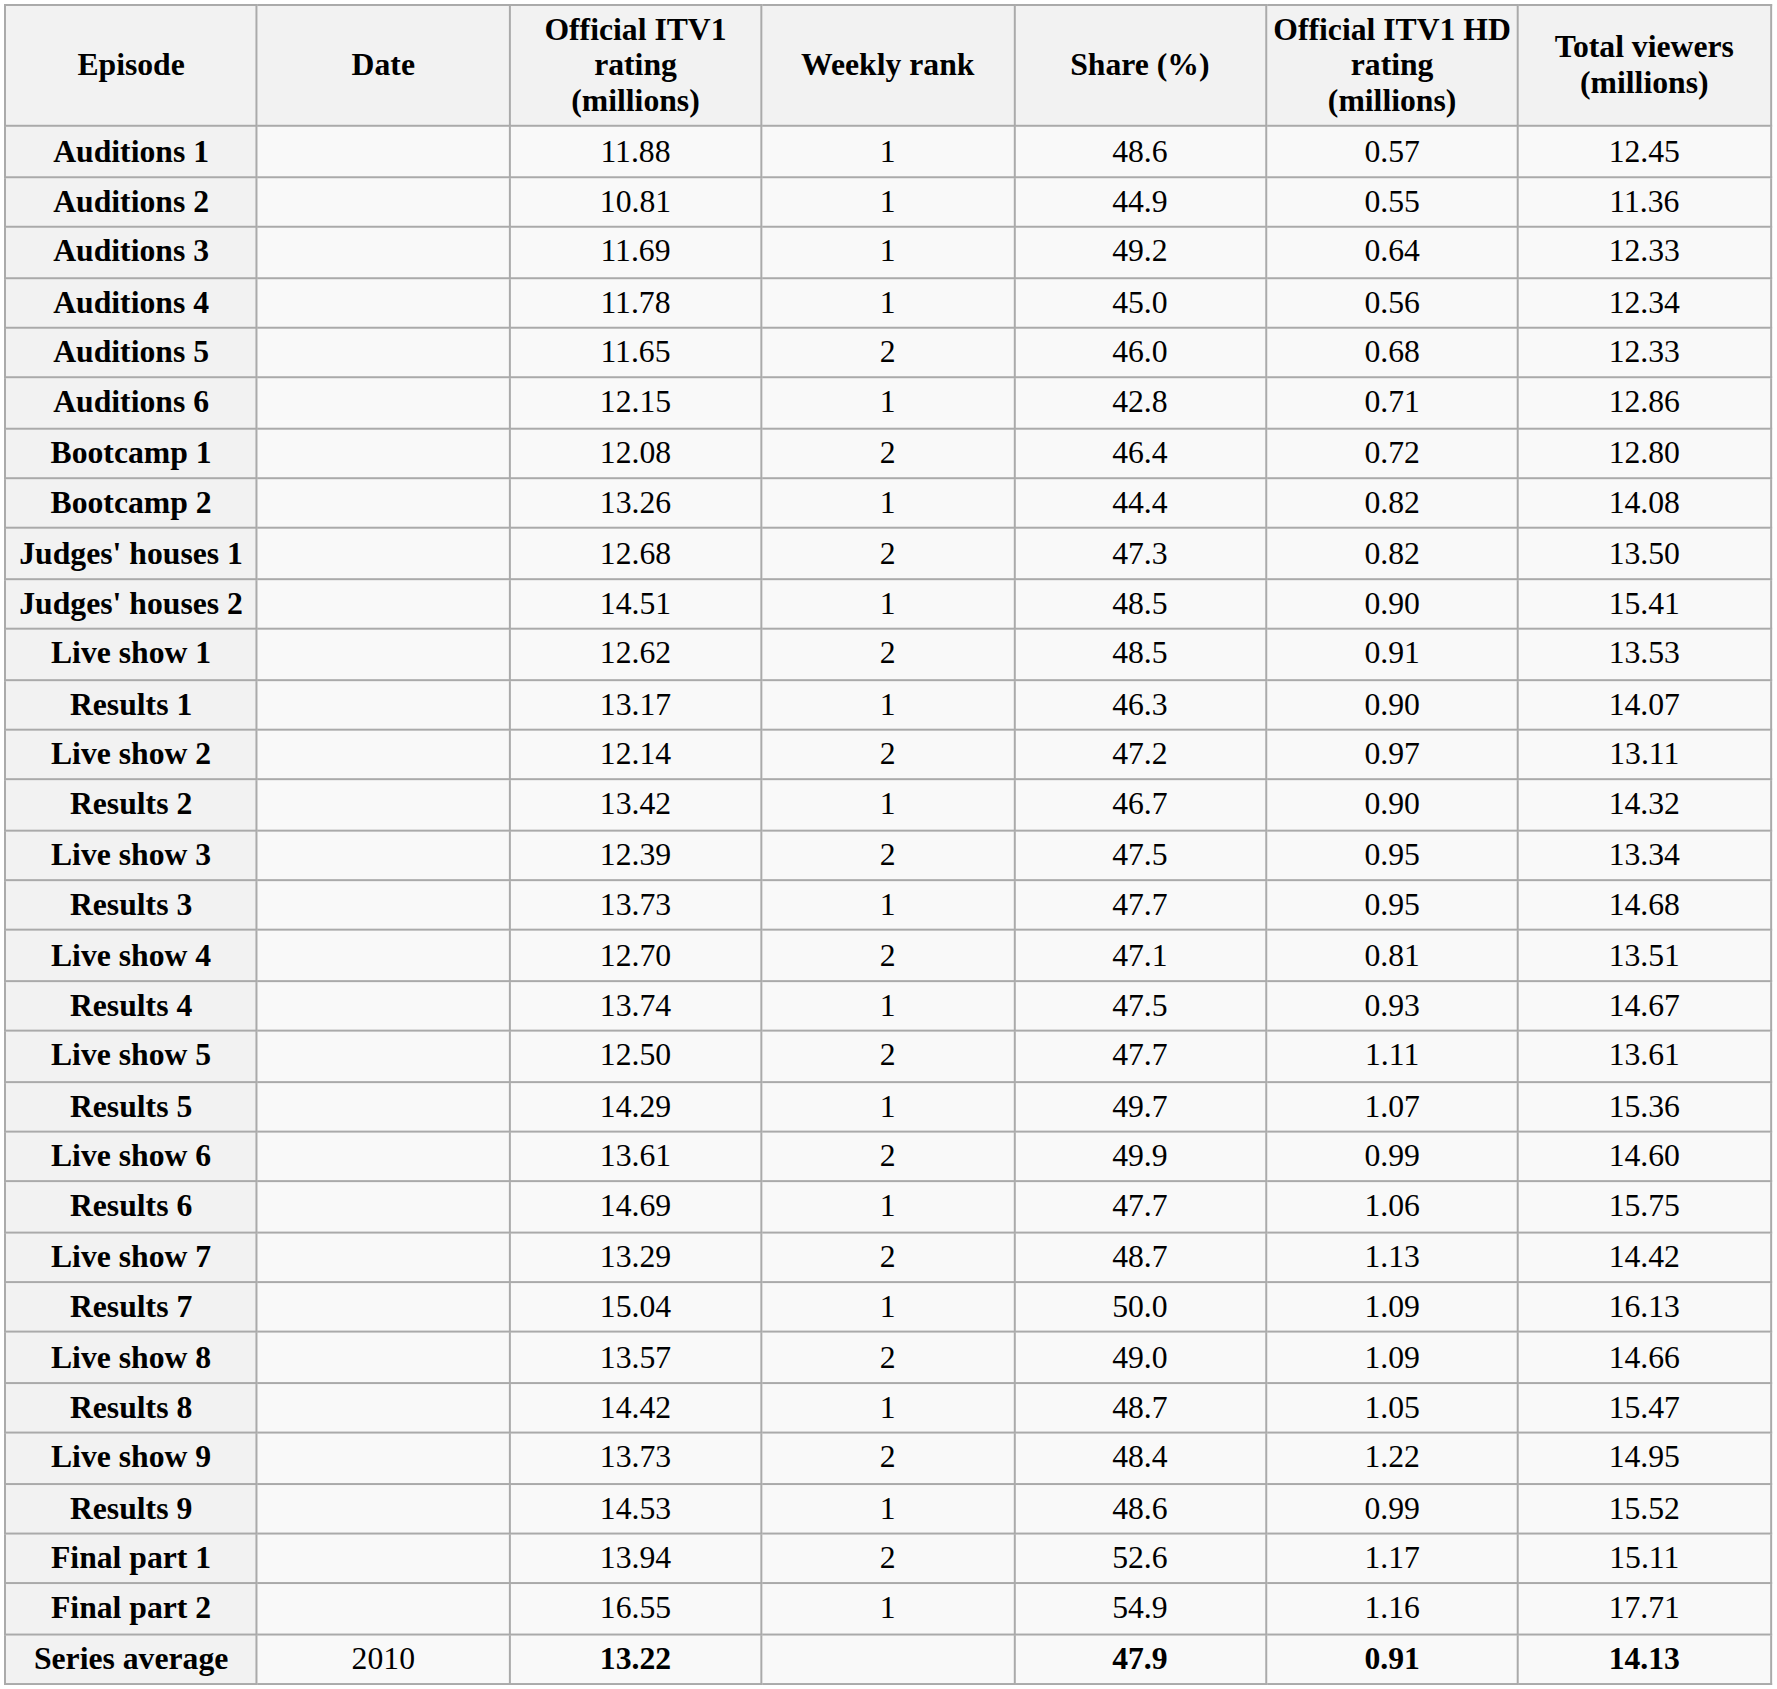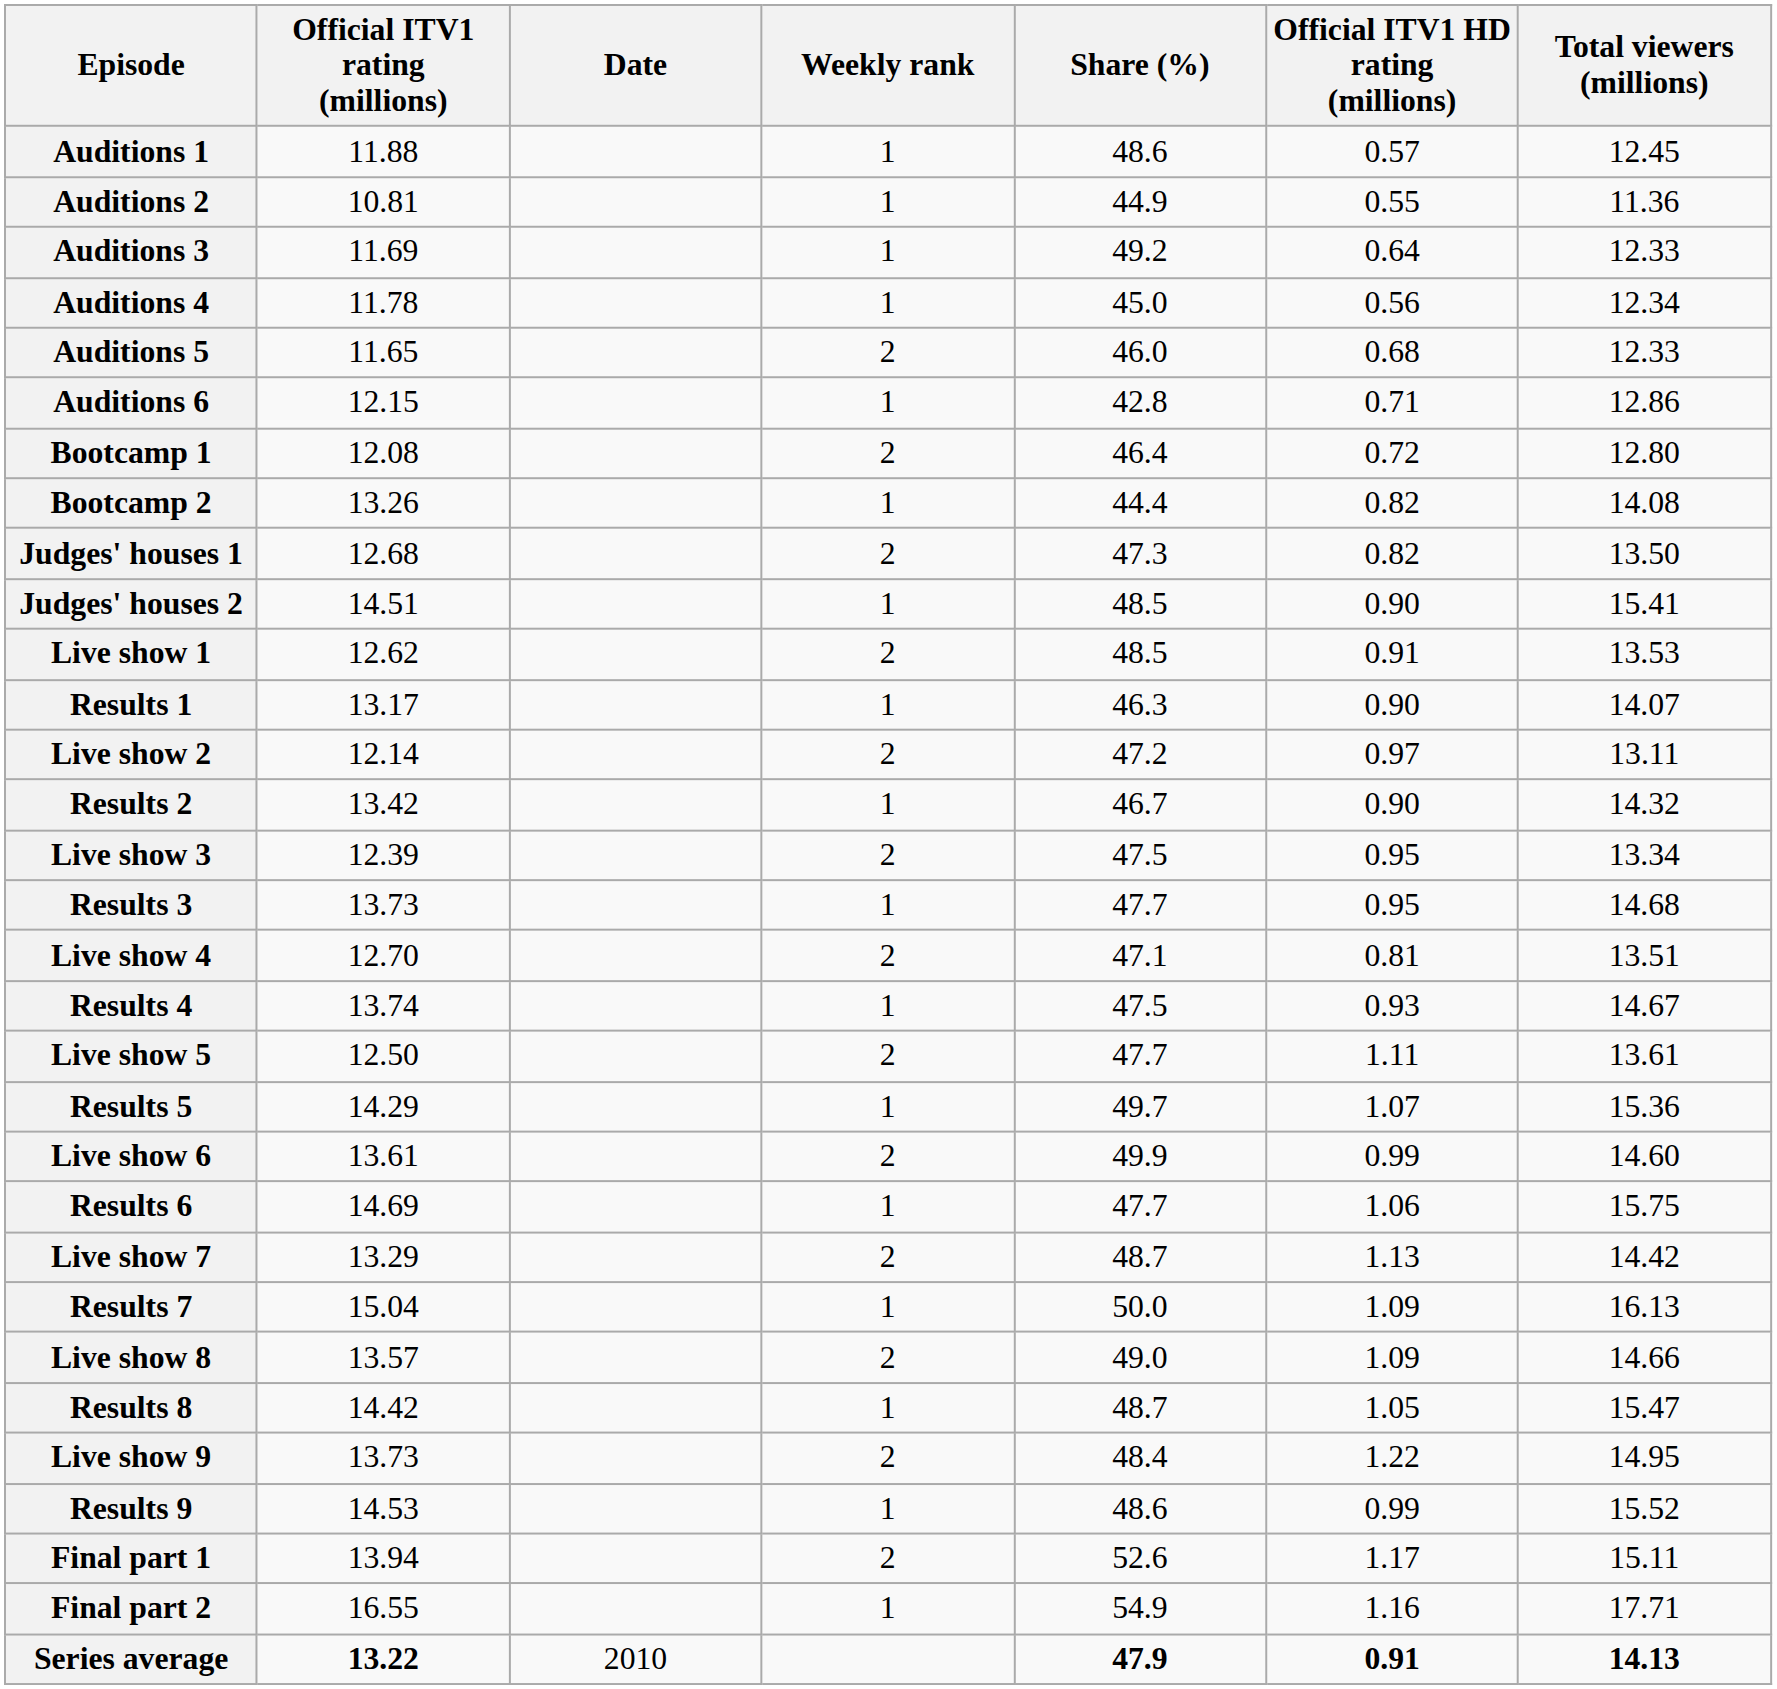 <table class="wikitable sortable" style="text-align:center">
 <tr>
 <th scope="col" style="width:120px;">Episode</th>
+<th scope="col" style="width:120px;">Official ITV1 rating <br>(millions)</th>
 <th scope="col" style="width:120px;">Date</th>
-<th scope="col" style="width:120px;">Official ITV1 rating <br>(millions)</th>
 <th scope="col" style="width:120px;">Weekly rank</th>
 <th scope="col" style="width:120px;">Share (%)</th>
 <th scope="col" style="width:120px;">Official ITV1 HD rating <br>(millions)</th>
 <th scope="col" style="width:120px;">Total viewers <br>(millions)</th>
 </tr>
 <tr>
 <th scope="row">Auditions 1</th>
+<td>11.88</td>
 <td></td>
-<td>11.88</td>
 <td>1</td>
 <td>48.6</td>
 <td>0.57</td>
 <td>12.45</td>
 </tr>
 <tr>
 <th scope="row">Auditions 2</th>
+<td>10.81</td>
 <td></td>
-<td>10.81</td>
 <td>1</td>
 <td>44.9</td>
 <td>0.55</td>
 <td>11.36</td>
 </tr>
 <tr>
 <th scope="row">Auditions 3</th>
+<td>11.69</td>
 <td></td>
-<td>11.69</td>
 <td>1</td>
 <td>49.2</td>
 <td>0.64</td>
 <td>12.33</td>
 </tr>
 <tr>
 <th scope="row">Auditions 4</th>
+<td>11.78</td>
 <td></td>
-<td>11.78</td>
 <td>1</td>
 <td>45.0</td>
 <td>0.56</td>
 <td>12.34</td>
 </tr>
 <tr>
 <th scope="row">Auditions 5</th>
+<td>11.65</td>
 <td></td>
-<td>11.65</td>
 <td>2</td>
 <td>46.0</td>
 <td>0.68</td>
 <td>12.33</td>
 </tr>
 <tr>
 <th scope="row">Auditions 6</th>
+<td>12.15</td>
 <td></td>
-<td>12.15</td>
 <td>1</td>
 <td>42.8</td>
 <td>0.71</td>
 <td>12.86</td>
 </tr>
 <tr>
 <th scope="row">Bootcamp 1</th>
+<td>12.08</td>
 <td></td>
-<td>12.08</td>
 <td>2</td>
 <td>46.4</td>
 <td>0.72</td>
 <td>12.80</td>
 </tr>
 <tr>
 <th scope="row">Bootcamp 2</th>
+<td>13.26</td>
 <td></td>
-<td>13.26</td>
 <td>1</td>
 <td>44.4</td>
 <td>0.82</td>
 <td>14.08</td>
 </tr>
 <tr>
 <th scope="row">Judges' houses 1</th>
+<td>12.68</td>
 <td></td>
-<td>12.68</td>
 <td>2</td>
 <td>47.3</td>
 <td>0.82</td>
 <td>13.50</td>
 </tr>
 <tr>
 <th scope="row">Judges' houses 2</th>
+<td>14.51</td>
 <td></td>
-<td>14.51</td>
 <td>1</td>
 <td>48.5</td>
 <td>0.90</td>
 <td>15.41</td>
 </tr>
 <tr>
 <th scope="row">Live show 1</th>
+<td>12.62</td>
 <td></td>
-<td>12.62</td>
 <td>2</td>
 <td>48.5</td>
 <td>0.91</td>
 <td>13.53</td>
 </tr>
 <tr>
 <th scope="row">Results 1</th>
+<td>13.17</td>
 <td></td>
-<td>13.17</td>
 <td>1</td>
 <td>46.3</td>
 <td>0.90</td>
 <td>14.07</td>
 </tr>
 <tr>
 <th scope="row">Live show 2</th>
+<td>12.14</td>
 <td></td>
-<td>12.14</td>
 <td>2</td>
 <td>47.2</td>
 <td>0.97</td>
 <td>13.11</td>
 </tr>
 <tr>
 <th scope="row">Results 2</th>
+<td>13.42</td>
 <td></td>
-<td>13.42</td>
 <td>1</td>
 <td>46.7</td>
 <td>0.90</td>
 <td>14.32</td>
 </tr>
 <tr>
 <th scope="row">Live show 3</th>
+<td>12.39</td>
 <td></td>
-<td>12.39</td>
 <td>2</td>
 <td>47.5</td>
 <td>0.95</td>
 <td>13.34</td>
 </tr>
 <tr>
 <th scope="row">Results 3</th>
+<td>13.73</td>
 <td></td>
-<td>13.73</td>
 <td>1</td>
 <td>47.7</td>
 <td>0.95</td>
 <td>14.68</td>
 </tr>
 <tr>
 <th scope="row">Live show 4</th>
+<td>12.70</td>
 <td></td>
-<td>12.70</td>
 <td>2</td>
 <td>47.1</td>
 <td>0.81</td>
 <td>13.51</td>
 </tr>
 <tr>
 <th scope="row">Results 4</th>
+<td>13.74</td>
 <td></td>
-<td>13.74</td>
 <td>1</td>
 <td>47.5</td>
 <td>0.93</td>
 <td>14.67</td>
 </tr>
 <tr>
 <th scope="row">Live show 5</th>
+<td>12.50</td>
 <td></td>
-<td>12.50</td>
 <td>2</td>
 <td>47.7</td>
 <td>1.11</td>
 <td>13.61</td>
 </tr>
 <tr>
 <th scope="row">Results 5</th>
+<td>14.29</td>
 <td></td>
-<td>14.29</td>
 <td>1</td>
 <td>49.7</td>
 <td>1.07</td>
 <td>15.36</td>
 </tr>
 <tr>
 <th scope="row">Live show 6</th>
+<td>13.61</td>
 <td></td>
-<td>13.61</td>
 <td>2</td>
 <td>49.9</td>
 <td>0.99</td>
 <td>14.60</td>
 </tr>
 <tr>
 <th scope="row">Results 6</th>
+<td>14.69</td>
 <td></td>
-<td>14.69</td>
 <td>1</td>
 <td>47.7</td>
 <td>1.06</td>
 <td>15.75</td>
 </tr>
 <tr>
 <th scope="row">Live show 7</th>
+<td>13.29</td>
 <td></td>
-<td>13.29</td>
 <td>2</td>
 <td>48.7</td>
 <td>1.13</td>
 <td>14.42</td>
 </tr>
 <tr>
 <th scope="row">Results 7</th>
+<td>15.04</td>
 <td></td>
-<td>15.04</td>
 <td>1</td>
 <td>50.0</td>
 <td>1.09</td>
 <td>16.13</td>
 </tr>
 <tr>
 <th scope="row">Live show 8</th>
+<td>13.57</td>
 <td></td>
-<td>13.57</td>
 <td>2</td>
 <td>49.0</td>
 <td>1.09</td>
 <td>14.66</td>
 </tr>
 <tr>
 <th scope="row">Results 8</th>
+<td>14.42</td>
 <td></td>
-<td>14.42</td>
 <td>1</td>
 <td>48.7</td>
 <td>1.05</td>
 <td>15.47</td>
 </tr>
 <tr>
 <th scope="row">Live show 9</th>
+<td>13.73</td>
 <td></td>
-<td>13.73</td>
 <td>2</td>
 <td>48.4</td>
 <td>1.22</td>
 <td>14.95</td>
 </tr>
 <tr>
 <th scope="row">Results 9</th>
+<td>14.53</td>
 <td></td>
-<td>14.53</td>
 <td>1</td>
 <td>48.6</td>
 <td>0.99</td>
 <td>15.52</td>
 </tr>
 <tr>
 <th scope="row">Final part 1</th>
+<td>13.94</td>
 <td></td>
-<td>13.94</td>
 <td>2</td>
 <td>52.6</td>
 <td>1.17</td>
 <td>15.11</td>
 </tr>
 <tr>
 <th scope="row">Final part 2</th>
+<td>16.55</td>
 <td></td>
-<td>16.55</td>
 <td>1</td>
 <td>54.9</td>
 <td>1.16</td>
 <td>17.71</td>
 </tr>
 <tr>
 <th scope="row">Series average</th>
+<td><strong>13.22</strong></td>
 <td>2010</td>
-<td><strong>13.22</strong></td>
 <td></td>
 <td><strong>47.9</strong></td>
 <td><strong>0.91</strong></td>
 <td><strong>14.13</strong></td>
 </tr>
 </table>
